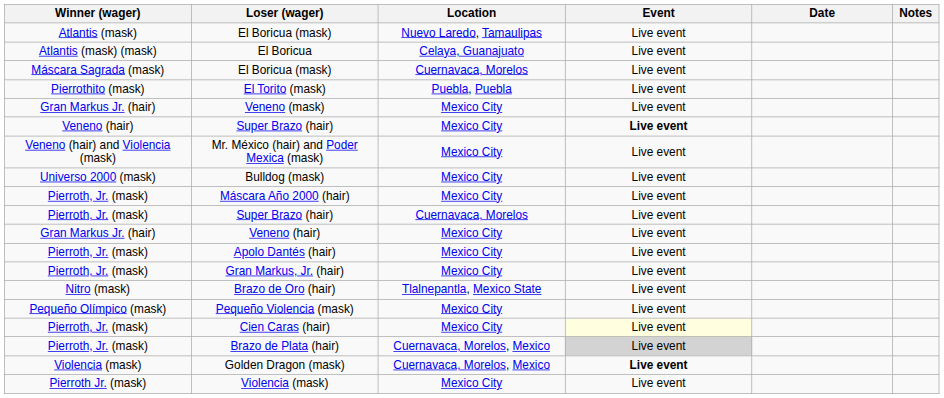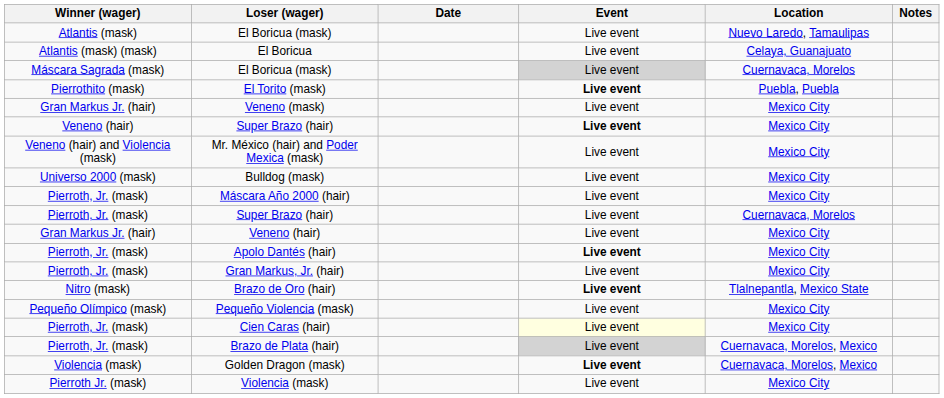 <table class="wikitable sortable" width=100%  style="text-align: center">
 <tr>
 <th width=20% scope="col">Winner (wager)</th>
 <th width=20% scope="col">Loser (wager)</th>
+<th width=15% scope="col">Date</th>
+<th width=20% scope="col">Event</th>
 <th width=20% scope="col">Location</th>
-<th width=20% scope="col">Event</th>
-<th width=15% scope="col">Date</th>
 <th class="unsortable" width=5% scope="col">Notes</th>
 </tr>
 <tr>
 <td><a href='#'>Atlantis</a> (mask)</td>
 <td>El Boricua (mask)</td>
+<td></td>
+<td>Live event</td>
 <td><a href='#'>Nuevo Laredo</a>, <a href='#'>Tamaulipas</a></td>
-<td>Live event</td>
-<td></td>
 <td></td>
 </tr>
 <tr>
 <td><a href='#'>Atlantis</a> (mask) (mask)</td>
 <td>El Boricua</td>
+<td></td>
+<td>Live event</td>
 <td><a href='#'>Celaya, Guanajuato</a></td>
-<td>Live event</td>
-<td></td>
 <td></td>
 </tr>
 <tr>
 <td><a href='#'>Máscara Sagrada</a> (mask)</td>
 <td>El Boricua (mask)</td>
+<td></td>
+<td style="background: lightgrey;">Live event</td>
 <td><a href='#'>Cuernavaca, Morelos</a></td>
-<td>Live event</td>
-<td></td>
 <td></td>
 </tr>
 <tr>
 <td><a href='#'>Pierrothito</a> (mask)</td>
 <td><a href='#'>El Torito</a> (mask)</td>
+<td></td>
+<td><strong>Live event</strong></td>
 <td><a href='#'>Puebla</a>, <a href='#'>Puebla</a></td>
-<td>Live event</td>
-<td></td>
 <td></td>
 </tr>
 <tr>
 <td><a href='#'>Gran Markus Jr.</a> (hair)</td>
 <td><a href='#'>Veneno</a> (mask)</td>
+<td></td>
+<td>Live event</td>
 <td><a href='#'>Mexico City</a></td>
-<td>Live event</td>
-<td></td>
 <td></td>
 </tr>
 <tr>
 <td><a href='#'>Veneno</a> (hair)</td>
 <td><a href='#'>Super Brazo</a> (hair)</td>
+<td></td>
+<td><strong>Live event</strong></td>
 <td><a href='#'>Mexico City</a></td>
-<td><strong>Live event</strong></td>
-<td></td>
 <td></td>
 </tr>
 <tr>
 <td><a href='#'>Veneno</a> (hair) and <a href='#'>Violencia</a> (mask)</td>
 <td>Mr. México (hair) and <a href='#'>Poder Mexica</a> (mask)</td>
+<td></td>
+<td>Live event</td>
 <td><a href='#'>Mexico City</a></td>
-<td>Live event</td>
-<td></td>
 <td></td>
 </tr>
 <tr>
 <td><a href='#'>Universo 2000</a> (mask)</td>
 <td>Bulldog (mask)</td>
+<td></td>
+<td>Live event</td>
 <td><a href='#'>Mexico City</a></td>
-<td>Live event</td>
-<td></td>
 <td></td>
 </tr>
 <tr>
 <td><a href='#'>Pierroth, Jr.</a> (mask)</td>
 <td><a href='#'>Máscara Año 2000</a> (hair)</td>
+<td></td>
+<td>Live event</td>
 <td><a href='#'>Mexico City</a></td>
-<td>Live event</td>
-<td></td>
 <td></td>
 </tr>
 <tr>
 <td><a href='#'>Pierroth, Jr.</a> (mask)</td>
 <td><a href='#'>Super Brazo</a> (hair)</td>
+<td></td>
+<td>Live event</td>
 <td><a href='#'>Cuernavaca, Morelos</a></td>
-<td>Live event</td>
-<td></td>
 <td></td>
 </tr>
 <tr>
 <td><a href='#'>Gran Markus Jr.</a> (hair)</td>
 <td><a href='#'>Veneno</a> (hair)</td>
+<td></td>
+<td>Live event</td>
 <td><a href='#'>Mexico City</a></td>
-<td>Live event</td>
-<td></td>
 <td></td>
 </tr>
 <tr>
 <td><a href='#'>Pierroth, Jr.</a> (mask)</td>
 <td><a href='#'>Apolo Dantés</a> (hair)</td>
+<td></td>
+<td><strong>Live event</strong></td>
 <td><a href='#'>Mexico City</a></td>
-<td>Live event</td>
-<td></td>
 <td></td>
 </tr>
 <tr>
 <td><a href='#'>Pierroth, Jr.</a> (mask)</td>
 <td><a href='#'>Gran Markus, Jr.</a> (hair)</td>
+<td></td>
+<td>Live event</td>
 <td><a href='#'>Mexico City</a></td>
-<td>Live event</td>
-<td></td>
 <td></td>
 </tr>
 <tr>
 <td><a href='#'>Nitro</a> (mask)</td>
 <td><a href='#'>Brazo de Oro</a> (hair)</td>
+<td></td>
+<td><strong>Live event</strong></td>
 <td><a href='#'>Tlalnepantla</a>, <a href='#'>Mexico State</a></td>
-<td>Live event</td>
-<td></td>
 <td></td>
 </tr>
 <tr>
 <td><a href='#'>Pequeño Olímpico</a> (mask)</td>
 <td><a href='#'>Pequeño Violencia</a> (mask)</td>
+<td></td>
+<td>Live event</td>
 <td><a href='#'>Mexico City</a></td>
-<td>Live event</td>
-<td></td>
 <td></td>
 </tr>
 <tr>
 <td><a href='#'>Pierroth, Jr.</a> (mask)</td>
 <td><a href='#'>Cien Caras</a> (hair)</td>
+<td></td>
+<td style="background: lightyellow;">Live event</td>
 <td><a href='#'>Mexico City</a></td>
-<td style="background: lightyellow;">Live event</td>
-<td></td>
 <td></td>
 </tr>
 <tr>
 <td><a href='#'>Pierroth, Jr.</a> (mask)</td>
 <td><a href='#'>Brazo de Plata</a> (hair)</td>
+<td></td>
+<td style="background: lightgrey;">Live event</td>
 <td><a href='#'>Cuernavaca, Morelos</a>, <a href='#'>Mexico</a></td>
-<td style="background: lightgrey;">Live event</td>
-<td></td>
 <td></td>
 </tr>
 <tr>
 <td><a href='#'>Violencia</a> (mask)</td>
 <td>Golden Dragon (mask)</td>
+<td></td>
+<td><strong>Live event</strong></td>
 <td><a href='#'>Cuernavaca, Morelos</a>, <a href='#'>Mexico</a></td>
-<td><strong>Live event</strong></td>
-<td></td>
 <td> </td>
 </tr>
 <tr>
 <td><a href='#'>Pierroth Jr.</a> (mask)</td>
 <td><a href='#'>Violencia</a> (mask)</td>
+<td></td>
+<td>Live event</td>
 <td><a href='#'>Mexico City</a></td>
-<td>Live event</td>
-<td></td>
 <td></td>
 </tr>
 </table>
